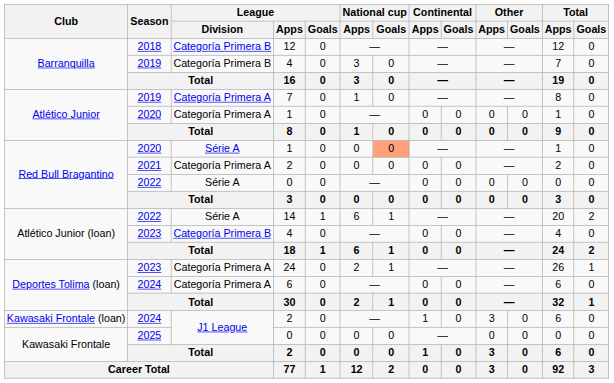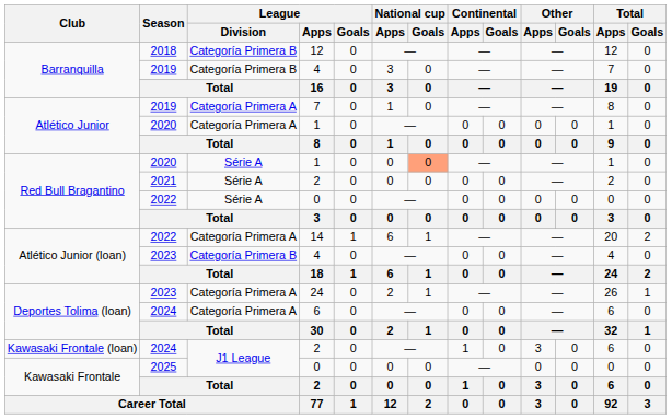 <table class="wikitable" style="text-align: center;">
 <tr>
 <th rowspan="2">Club</th>
 <th rowspan="2">Season</th>
 <th colspan="3">League</th>
 <th colspan="2">National cup</th>
 <th colspan="2">Continental</th>
 <th colspan="2">Other</th>
 <th colspan="2">Total</th>
 </tr>
 <tr>
 <th>Division</th>
 <th>Apps</th>
 <th>Goals</th>
 <th>Apps</th>
 <th>Goals</th>
 <th>Apps</th>
 <th>Goals</th>
 <th>Apps</th>
 <th>Goals</th>
 <th>Apps</th>
 <th>Goals</th>
 </tr>
 <tr>
 <td rowspan="3"><a href='#'>Barranquilla</a></td>
 <td><a href='#'>2018</a></td>
 <td><a href='#'>Categoría Primera B</a></td>
 <td>12</td>
 <td>0</td>
 <td colspan="2">—</td>
 <td colspan="2">—</td>
 <td colspan="2">—</td>
 <td>12</td>
 <td>0</td>
 </tr>
 <tr>
 <td><a href='#'>2019</a></td>
 <td>Categoría Primera B</td>
 <td>4</td>
 <td>0</td>
 <td>3</td>
 <td>0</td>
 <td colspan="2">—</td>
 <td colspan="2">—</td>
 <td>7</td>
 <td>0</td>
 </tr>
 <tr>
 <th colspan="2">Total</th>
 <th>16</th>
 <th>0</th>
 <th>3</th>
 <th>0</th>
 <th colspan="2">—</th>
 <th colspan="2">—</th>
 <th>19</th>
 <th>0</th>
 </tr>
 <tr>
 <td rowspan="3"><a href='#'>Atlético Junior</a></td>
 <td><a href='#'>2019</a></td>
 <td><a href='#'>Categoría Primera A</a></td>
 <td>7</td>
 <td>0</td>
 <td>1</td>
 <td>0</td>
 <td colspan="2">—</td>
 <td colspan="2">—</td>
 <td>8</td>
 <td>0</td>
 </tr>
 <tr>
 <td><a href='#'>2020</a></td>
 <td>Categoría Primera A</td>
 <td>1</td>
 <td>0</td>
 <td colspan="2">—</td>
 <td>0</td>
 <td>0</td>
 <td>0</td>
 <td>0</td>
 <td>1</td>
 <td>0</td>
 </tr>
 <tr>
 <th colspan="2">Total</th>
 <th>8</th>
 <th>0</th>
 <th>1</th>
 <th>0</th>
 <th>0</th>
 <th>0</th>
 <th>0</th>
 <th>0</th>
 <th>9</th>
 <th>0</th>
 </tr>
 <tr>
 <td rowspan="4"><a href='#'>Red Bull Bragantino</a></td>
 <td><a href='#'>2020</a></td>
 <td><a href='#'>Série A</a></td>
 <td>1</td>
 <td>0</td>
 <td>0</td>
 <td style="background: lightsalmon;">0</td>
 <td colspan="2">—</td>
 <td colspan="2">—</td>
 <td>1</td>
 <td>0</td>
 </tr>
 <tr>
 <td><a href='#'>2021</a></td>
-<td>Categoría Primera A</td>
+<td>Série A</td>
 <td>2</td>
 <td>0</td>
 <td>0</td>
 <td>0</td>
 <td>0</td>
 <td>0</td>
 <td colspan="2">—</td>
 <td>2</td>
 <td>0</td>
 </tr>
 <tr>
 <td><a href='#'>2022</a></td>
 <td>Série A</td>
 <td>0</td>
 <td>0</td>
 <td colspan="2">—</td>
 <td>0</td>
 <td>0</td>
 <td>0</td>
 <td>0</td>
 <td>0</td>
 <td>0</td>
 </tr>
 <tr>
 <th colspan="2">Total</th>
 <th>3</th>
 <th>0</th>
 <th>0</th>
 <th>0</th>
 <th>0</th>
 <th>0</th>
 <th>0</th>
 <th>0</th>
 <th>3</th>
 <th>0</th>
 </tr>
 <tr>
 <td rowspan="3">Atlético Junior (loan)</td>
 <td><a href='#'>2022</a></td>
-<td>Série A</td>
+<td>Categoría Primera A</td>
 <td>14</td>
 <td>1</td>
 <td>6</td>
 <td>1</td>
 <td colspan="2">—</td>
 <td colspan="2">—</td>
 <td>20</td>
 <td>2</td>
 </tr>
 <tr>
 <td><a href='#'>2023</a></td>
 <td><a href='#'>Categoría Primera B</a></td>
 <td>4</td>
 <td>0</td>
 <td colspan="2">—</td>
 <td>0</td>
 <td>0</td>
 <td colspan="2">—</td>
 <td>4</td>
 <td>0</td>
 </tr>
 <tr>
 <th colspan="2">Total</th>
 <th>18</th>
 <th>1</th>
 <th>6</th>
 <th>1</th>
 <th>0</th>
 <th>0</th>
 <th colspan="2">—</th>
 <th>24</th>
 <th>2</th>
 </tr>
 <tr>
 <td rowspan="3"><a href='#'>Deportes Tolima</a> (loan)</td>
 <td><a href='#'>2023</a></td>
 <td>Categoría Primera A</td>
 <td>24</td>
 <td>0</td>
 <td>2</td>
 <td>1</td>
 <td colspan="2">—</td>
 <td colspan="2">—</td>
 <td>26</td>
 <td>1</td>
 </tr>
 <tr>
 <td><a href='#'>2024</a></td>
 <td>Categoría Primera A</td>
 <td>6</td>
 <td>0</td>
 <td colspan="2">—</td>
 <td>0</td>
 <td>0</td>
 <td colspan="2">—</td>
 <td>6</td>
 <td>0</td>
 </tr>
 <tr>
 <th colspan="2">Total</th>
 <th>30</th>
 <th>0</th>
 <th>2</th>
 <th>1</th>
 <th>0</th>
 <th>0</th>
 <th colspan="2">—</th>
 <th>32</th>
 <th>1</th>
 </tr>
 <tr>
 <td><a href='#'>Kawasaki Frontale</a> (loan)</td>
 <td><a href='#'>2024</a></td>
 <td rowspan="2"><a href='#'>J1 League</a></td>
 <td>2</td>
 <td>0</td>
 <td colspan="2">—</td>
 <td>1</td>
 <td>0</td>
 <td>3</td>
 <td>0</td>
 <td>6</td>
 <td>0</td>
 </tr>
 <tr>
 <td rowspan="2">Kawasaki Frontale</td>
 <td><a href='#'>2025</a></td>
 <td>0</td>
 <td>0</td>
 <td>0</td>
 <td>0</td>
 <td colspan="2">—</td>
 <td>0</td>
 <td>0</td>
 <td>0</td>
 <td>0</td>
 </tr>
 <tr>
 <th colspan="2">Total</th>
 <th>2</th>
 <th>0</th>
 <th>0</th>
 <th>0</th>
 <th>1</th>
 <th>0</th>
 <th>3</th>
 <th>0</th>
 <th>6</th>
 <th>0</th>
 </tr>
 <tr>
 <th colspan="3">Career Total</th>
 <th>77</th>
 <th>1</th>
 <th>12</th>
 <th>2</th>
 <th>0</th>
 <th>0</th>
 <th>3</th>
 <th>0</th>
 <th>92</th>
 <th>3</th>
 </tr>
 </table>
